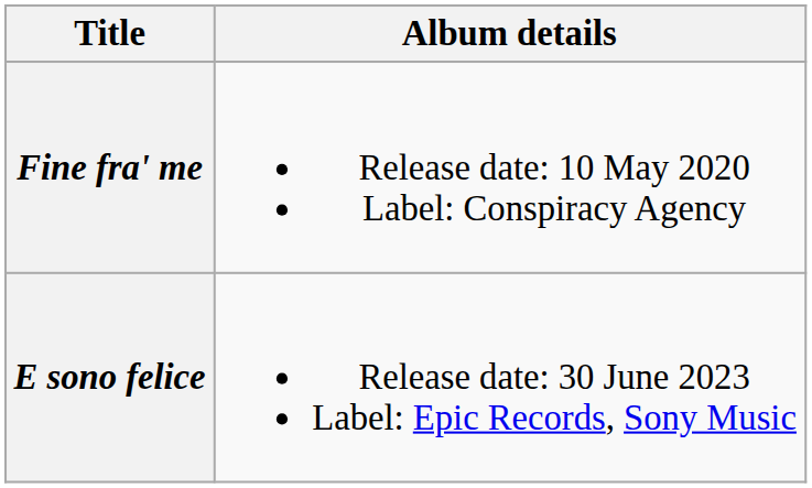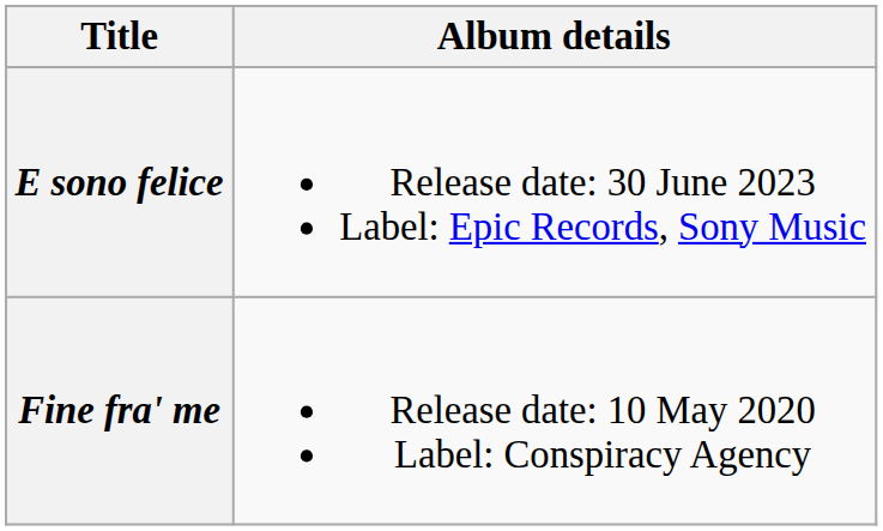 <table class="wikitable plainrowheaders" style="text-align:center;">
 <tr>
 <th scope="col" rowspan="1">Title</th>
 <th scope="col" rowspan="1">Album details</th>
 </tr>
 <tr>
+<th scope="row"><em>E sono felice</em></th>
+<td><br><ul><li>Release date: 30 June 2023</li><li>Label: <a href='#'>Epic Records</a>, <a href='#'>Sony Music</a></li></ul></td>
+</tr>
+<tr>
 <th scope="row"><em>Fine fra' me</em></th>
 <td><br><ul><li>Release date: 10 May 2020</li><li>Label: Conspiracy Agency</li></ul></td>
 </tr>
-<tr>
-<th scope="row"><em>E sono felice</em></th>
-<td><br><ul><li>Release date: 30 June 2023</li><li>Label: <a href='#'>Epic Records</a>, <a href='#'>Sony Music</a></li></ul></td>
-</tr>
 </table>
